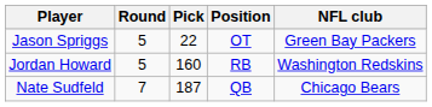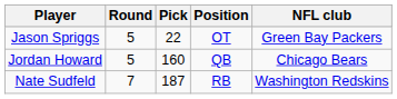 <table class="wikitable" style="text-align:center;">
 <tr style="background:#C0C0C0;">
 <th>Player</th>
 <th>Round</th>
 <th>Pick</th>
 <th>Position</th>
 <th>NFL club</th>
 </tr>
 <tr>
 <td><a href='#'>Jason Spriggs</a></td>
 <td>5</td>
 <td>22</td>
 <td><a href='#'>OT</a></td>
 <td><a href='#'>Green Bay Packers</a></td>
 </tr>
 <tr>
 <td><a href='#'>Jordan Howard</a></td>
 <td>5</td>
 <td>160</td>
-<td><a href='#'>RB</a></td>
-<td><a href='#'>Washington Redskins</a></td>
+<td><a href='#'>QB</a></td>
+<td><a href='#'>Chicago Bears</a></td>
 </tr>
 <tr>
 <td><a href='#'>Nate Sudfeld</a></td>
 <td>7</td>
 <td>187</td>
-<td><a href='#'>QB</a></td>
-<td><a href='#'>Chicago Bears</a></td>
+<td><a href='#'>RB</a></td>
+<td><a href='#'>Washington Redskins</a></td>
 </tr>
 </table>
